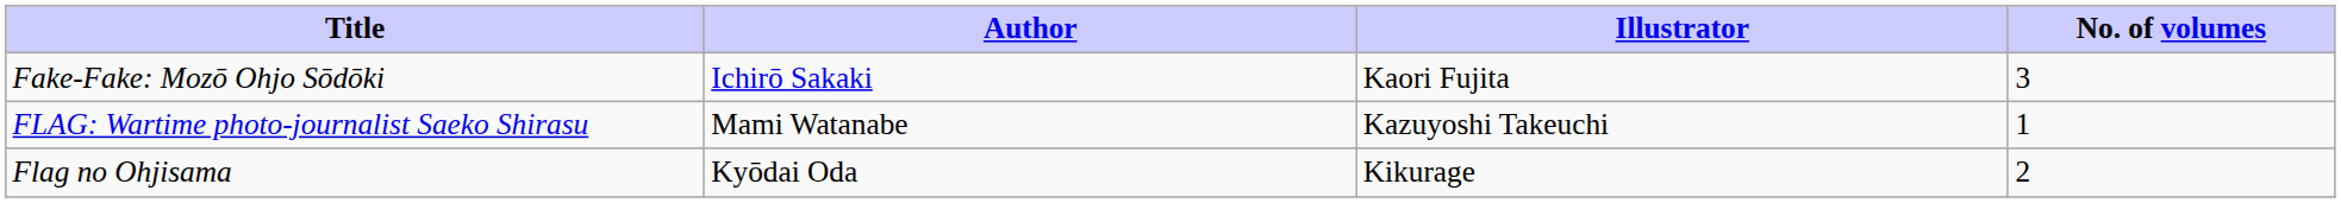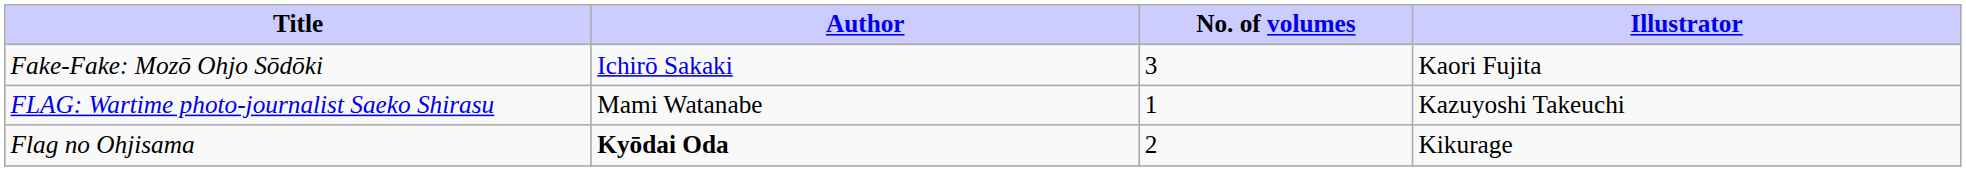 <table class="wikitable" style="width: 98%;">
 <tr>
 <th width=30% style="background:#ccf;">Title</th>
 <th width=28% style="background:#ccf;"><a href='#'>Author</a></th>
+<th width=14% style="background:#ccf;">No. of <a href='#'>volumes</a></th>
 <th width=28% style="background:#ccf;"><a href='#'>Illustrator</a></th>
-<th width=14% style="background:#ccf;">No. of <a href='#'>volumes</a></th>
 </tr>
 <tr>
 <td><em>Fake-Fake: Mozō Ohjo Sōdōki</em></td>
 <td><a href='#'>Ichirō Sakaki</a></td>
+<td>3</td>
 <td>Kaori Fujita</td>
-<td>3</td>
 </tr>
 <tr>
 <td><em><a href='#'>FLAG: Wartime photo-journalist Saeko Shirasu</a></em></td>
 <td>Mami Watanabe</td>
+<td>1</td>
 <td>Kazuyoshi Takeuchi</td>
-<td>1</td>
 </tr>
 <tr>
 <td><em>Flag no Ohjisama</em></td>
-<td>Kyōdai Oda</td>
+<td><strong>Kyōdai Oda</strong></td>
+<td>2</td>
 <td>Kikurage</td>
-<td>2</td>
 </tr>
 </table>
